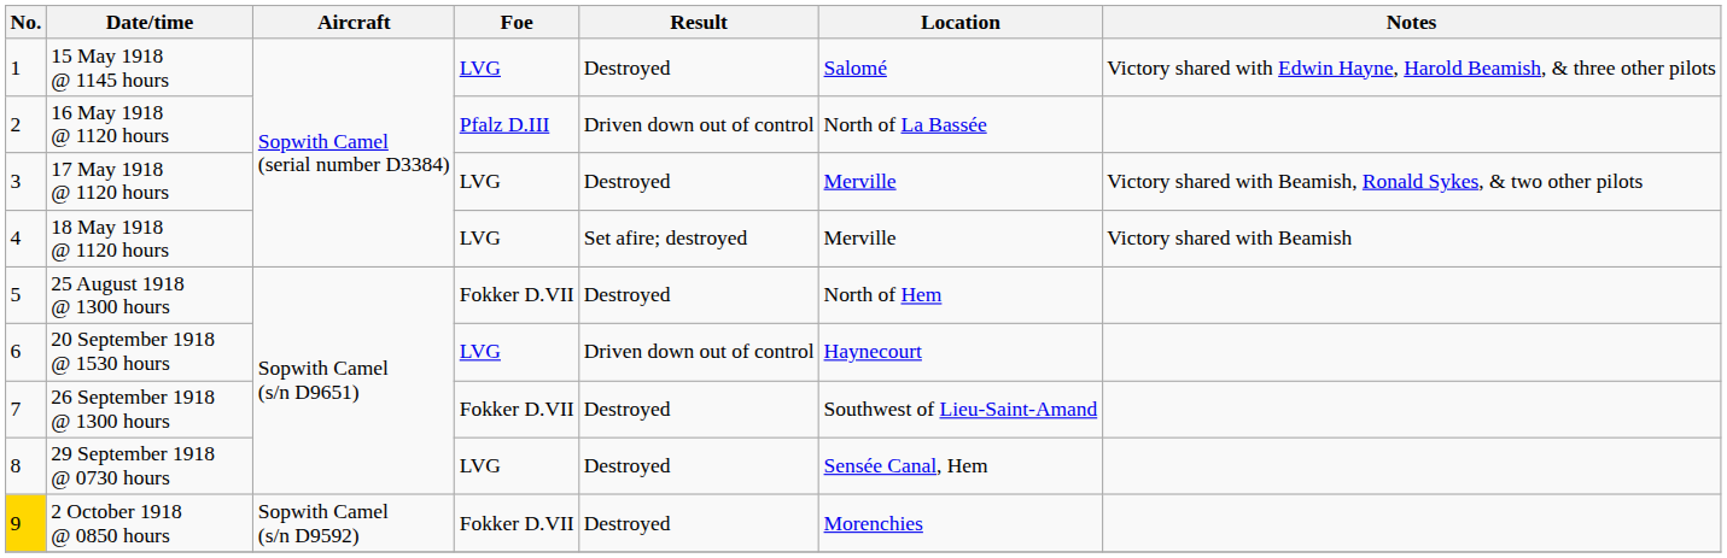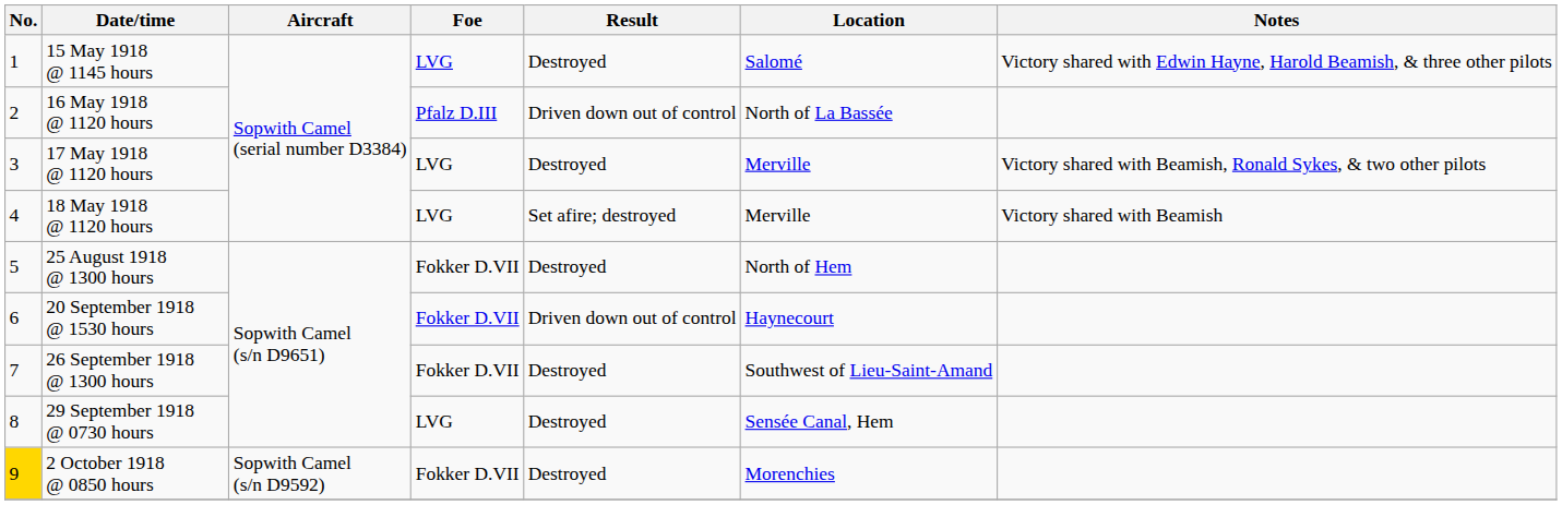 <table class="wikitable">
 <tr>
 <th>No.</th>
 <th width="150">Date/time</th>
 <th>Aircraft</th>
 <th>Foe</th>
 <th>Result</th>
 <th>Location</th>
 <th>Notes</th>
 </tr>
 <tr>
 <td>1</td>
 <td>15 May 1918<br>@ 1145 hours</td>
 <td rowspan=4><a href='#'>Sopwith Camel</a><br>(serial number D3384)</td>
 <td><a href='#'>LVG</a></td>
 <td>Destroyed</td>
 <td><a href='#'>Salomé</a></td>
 <td>Victory shared with <a href='#'>Edwin Hayne</a>, <a href='#'>Harold Beamish</a>, & three other pilots</td>
 </tr>
 <tr>
 <td>2</td>
 <td>16 May 1918<br>@ 1120 hours</td>
 <td><a href='#'>Pfalz D.III</a></td>
 <td>Driven down out of control</td>
 <td>North of <a href='#'>La Bassée</a></td>
 <td></td>
 </tr>
 <tr>
 <td>3</td>
 <td>17 May 1918<br>@ 1120 hours</td>
 <td>LVG</td>
 <td>Destroyed</td>
 <td><a href='#'>Merville</a></td>
 <td>Victory shared with Beamish, <a href='#'>Ronald Sykes</a>, & two other pilots</td>
 </tr>
 <tr>
 <td>4</td>
 <td>18 May 1918<br>@ 1120 hours</td>
 <td>LVG</td>
 <td>Set afire; destroyed</td>
 <td>Merville</td>
 <td>Victory shared with Beamish</td>
 </tr>
 <tr>
 <td>5</td>
 <td>25 August 1918<br>@ 1300 hours</td>
 <td rowspan=4>Sopwith Camel<br>(s/n D9651)</td>
 <td>Fokker D.VII</td>
 <td>Destroyed</td>
 <td>North of <a href='#'>Hem</a></td>
 <td></td>
 </tr>
 <tr>
 <td>6</td>
 <td>20 September 1918<br>@ 1530 hours</td>
-<td><a href='#'>LVG</a></td>
+<td><a href='#'>Fokker D.VII</a></td>
 <td>Driven down out of control</td>
 <td><a href='#'>Haynecourt</a></td>
 <td></td>
 </tr>
 <tr>
 <td>7</td>
 <td>26 September 1918<br>@ 1300 hours</td>
 <td>Fokker D.VII</td>
 <td>Destroyed</td>
 <td>Southwest of <a href='#'>Lieu-Saint-Amand</a></td>
 <td></td>
 </tr>
 <tr>
 <td>8</td>
 <td>29 September 1918<br>@ 0730 hours</td>
 <td>LVG</td>
 <td>Destroyed</td>
 <td><a href='#'>Sensée Canal</a>, Hem</td>
 <td></td>
 </tr>
 <tr>
 <td style="background: gold;">9</td>
 <td>2 October 1918<br>@ 0850 hours</td>
 <td>Sopwith Camel<br>(s/n D9592)</td>
 <td>Fokker D.VII</td>
 <td>Destroyed</td>
 <td><a href='#'>Morenchies</a></td>
 <td></td>
 </tr>
 <tr>
 </tr>
 </table>
